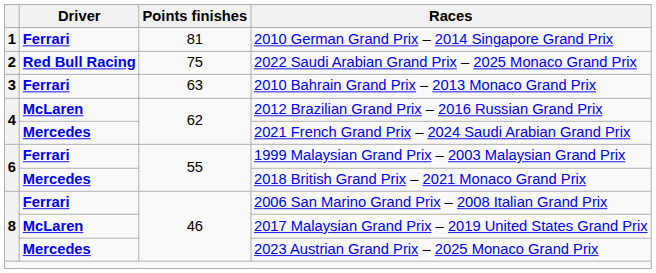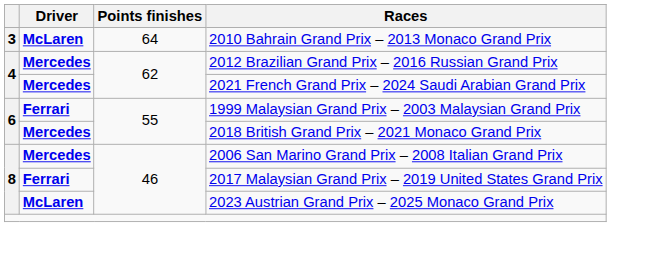 <table class="wikitable" style="text-align:center">
 <tr>
 <th></th>
 <th>Driver</th>
 <th>Points finishes</th>
 <th>Races</th>
 </tr>
 <tr>
-<th>1</th>
-<td align="left"> <strong><a href='#'>Ferrari</a></strong></td>
-<td>81</td>
-<td align=left><a href='#'>2010 German Grand Prix</a> – <a href='#'>2014 Singapore Grand Prix</a></td>
-</tr>
-<tr>
-<th>2</th>
-<td align="left"> <strong><a href='#'>Red Bull Racing</a></strong></td>
-<td>75</td>
-<td align=left><a href='#'>2022 Saudi Arabian Grand Prix</a> – <a href='#'>2025 Monaco Grand Prix</a> </td>
-</tr>
-<tr>
 <th>3</th>
-<td align=left> <strong><a href='#'>Ferrari</a></strong></td>
-<td>63</td>
+<td align=left> <strong><a href='#'>McLaren</a></strong></td>
+<td>64</td>
 <td align=left><a href='#'>2010 Bahrain Grand Prix</a> – <a href='#'>2013 Monaco Grand Prix</a></td>
 </tr>
 <tr>
 <th rowspan=2>4</th>
-<td align=left> <strong><a href='#'>McLaren</a></strong></td>
+<td align="left"> <strong><a href='#'>Mercedes</a></strong></td>
 <td rowspan=2>62</td>
 <td align=left><a href='#'>2012 Brazilian Grand Prix</a> – <a href='#'>2016 Russian Grand Prix</a></td>
 </tr>
 <tr>
 <td align=left> <strong><a href='#'>Mercedes</a></strong></td>
 <td align=left><a href='#'>2021 French Grand Prix</a> – <a href='#'>2024 Saudi Arabian Grand Prix</a></td>
 </tr>
 <tr>
 <th rowspan=2>6</th>
 <td align=left> <strong><a href='#'>Ferrari</a></strong></td>
 <td rowspan=2>55</td>
 <td align=left><a href='#'>1999 Malaysian Grand Prix</a> – <a href='#'>2003 Malaysian Grand Prix</a></td>
 </tr>
 <tr>
 <td align="left"> <strong><a href='#'>Mercedes</a></strong></td>
 <td align="left"><a href='#'>2018 British Grand Prix</a> – <a href='#'>2021 Monaco Grand Prix</a></td>
 </tr>
 <tr>
 <th rowspan=3>8</th>
-<td align=left> <strong><a href='#'>Ferrari</a></strong></td>
+<td align="left"> <strong><a href='#'>Mercedes</a></strong></td>
 <td rowspan=3>46</td>
 <td align=left><a href='#'>2006 San Marino Grand Prix</a> – <a href='#'>2008 Italian Grand Prix</a></td>
 </tr>
 <tr>
-<td align=left> <strong><a href='#'>McLaren</a></strong></td>
+<td align=left> <strong><a href='#'>Ferrari</a></strong></td>
 <td align=left><a href='#'>2017 Malaysian Grand Prix</a> – <a href='#'>2019 United States Grand Prix</a></td>
 </tr>
 <tr>
-<td align="left"> <strong><a href='#'>Mercedes</a></strong></td>
+<td align=left> <strong><a href='#'>McLaren</a></strong></td>
 <td align=left><a href='#'>2023 Austrian Grand Prix</a> – <a href='#'>2025 Monaco Grand Prix</a> </td>
 </tr>
 <tr>
 <td colspan=4></td>
 </tr>
 </table>
